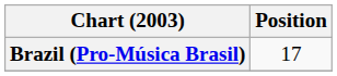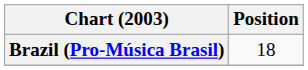 <table class="wikitable sortable plainrowheaders">
 <tr>
 <th scope="col">Chart (2003)</th>
 <th scope="col">Position</th>
 </tr>
 <tr>
 <th scope="row">Brazil (<a href='#'>Pro-Música Brasil</a>)</th>
-<td style="text-align:center;">17</td>
+<td style="text-align:center;">18</td>
 </tr>
 <tr>
 </tr>
 </table>
